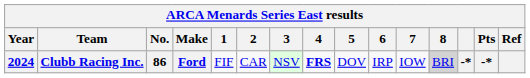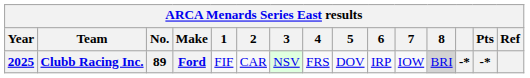 <table class="wikitable" style="text-align:center; font-size:75%">
 <tr>
 <th colspan=21><a href='#'>ARCA Menards Series East</a> results</th>
 </tr>
 <tr>
 <th>Year</th>
 <th>Team</th>
 <th>No.</th>
 <th>Make</th>
 <th>1</th>
 <th>2</th>
 <th>3</th>
 <th>4</th>
 <th>5</th>
 <th>6</th>
 <th>7</th>
 <th>8</th>
 <th></th>
 <th>Pts</th>
 <th>Ref</th>
 </tr>
 <tr>
-<th><a href='#'>2024</a></th>
+<th><a href='#'>2025</a></th>
 <th><a href='#'>Clubb Racing Inc.</a></th>
-<th>86</th>
+<th>89</th>
 <th><a href='#'>Ford</a></th>
 <td><a href='#'>FIF</a></td>
 <td><a href='#'>CAR</a></td>
 <td style="background:#DFFFDF;"><a href='#'>NSV</a><br></td>
-<td><strong><a href='#'>FRS</a></strong></td>
+<td><a href='#'>FRS</a></td>
 <td><a href='#'>DOV</a></td>
 <td><a href='#'>IRP</a></td>
 <td><a href='#'>IOW</a></td>
 <td style="background: lightgrey;"><a href='#'>BRI</a></td>
 <th>-*</th>
 <th>-*</th>
 <th></th>
 </tr>
 </table>
